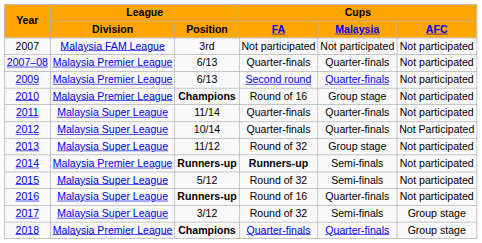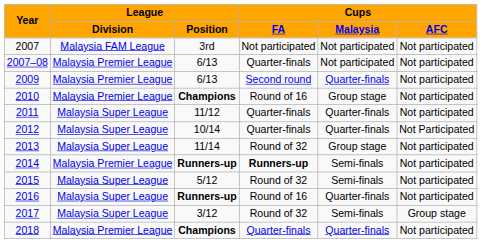 <table class="wikitable">
 <tr>
 <th rowspan="2" style="background:orange; color:black; text-align:center">Year</th>
 <th colspan="2" style="background:orange; color:black; text-align:center">League</th>
 <th colspan="3" style="background:orange; color:black; text-align:center">Cups</th>
 </tr>
 <tr>
 <th style="background:Orange">Division</th>
 <th style="background:Orange"><span> Position</span></th>
 <th style="background:Orange"><span> <a href='#'>FA</a></span></th>
 <th style="background:Orange"><span> <a href='#'>Malaysia</a></span></th>
 <th style="background:Orange"><span> <a href='#'>AFC</a></span></th>
 </tr>
 <tr>
 <td style="vertical-align:middle; text-align:center;">2007</td>
 <td style="vertical-align:middle; text-align:center;"><a href='#'>Malaysia FAM League</a></td>
 <td style="vertical-align:middle; text-align:center;">3rd</td>
 <td style="vertical-align:middle; text-align:center;">Not participated</td>
 <td style="vertical-align:middle; text-align:center;">Not participated</td>
 <td style="vertical-align:middle; text-align:center;">Not participated</td>
 </tr>
 <tr>
 <td style="vertical-align:middle; text-align:center;"><a href='#'>2007–08</a></td>
 <td style="vertical-align:middle; text-align:center;"><a href='#'>Malaysia Premier League</a></td>
 <td style="vertical-align:middle; text-align:center;">6/13</td>
 <td style="vertical-align:middle; text-align:center;">Quarter-finals</td>
-<td style="vertical-align:middle; text-align:center;">Quarter-finals</td>
+<td style="vertical-align:middle; text-align:center;">Not participated</td>
 <td style="vertical-align:middle; text-align:center;">Not participated</td>
 </tr>
 <tr>
 <td style="vertical-align:middle; text-align:center;"><a href='#'>2009</a></td>
 <td style="vertical-align:middle; text-align:center;"><a href='#'>Malaysia Premier League</a></td>
 <td style="vertical-align:middle; text-align:center;">6/13</td>
 <td style="vertical-align:middle; text-align:center;"><a href='#'>Second round</a></td>
 <td style="vertical-align:middle; text-align:center;"><a href='#'>Quarter-finals</a></td>
 <td style="vertical-align:middle; text-align:center;">Not participated</td>
 </tr>
 <tr>
 <td style="vertical-align:middle; text-align:center;"><a href='#'>2010</a></td>
 <td style="vertical-align:middle; text-align:center;"><a href='#'>Malaysia Premier League</a></td>
 <td style="vertical-align:middle; text-align:center;"><strong>Champions</strong></td>
 <td style="vertical-align:middle; text-align:center;">Round of 16</td>
 <td style="vertical-align:middle; text-align:center;">Group stage</td>
 <td style="vertical-align:middle; text-align:center;">Not participated</td>
 </tr>
 <tr>
 <td style="vertical-align:middle; text-align:center;"><a href='#'>2011</a></td>
 <td style="vertical-align:middle; text-align:center;"><a href='#'>Malaysia Super League</a></td>
-<td style="vertical-align:middle; text-align:center;">11/14</td>
+<td style="vertical-align:middle; text-align:center;">11/12</td>
 <td style="vertical-align:middle; text-align:center;">Quarter-finals</td>
 <td style="vertical-align:middle; text-align:center;">Quarter-finals</td>
 <td style="vertical-align:middle; text-align:center;">Not participated</td>
 </tr>
 <tr>
 <td style="vertical-align:middle; text-align:center;"><a href='#'>2012</a></td>
 <td style="vertical-align:middle; text-align:center;"><a href='#'>Malaysia Super League</a></td>
 <td style="vertical-align:middle; text-align:center;">10/14</td>
 <td style="vertical-align:middle; text-align:center;">Quarter-finals</td>
 <td style="vertical-align:middle; text-align:center;">Quarter-finals</td>
 <td style="vertical-align:middle; text-align:center;">Not Participated</td>
 </tr>
 <tr>
 <td style="vertical-align:middle; text-align:center;"><a href='#'>2013</a></td>
 <td style="vertical-align:middle; text-align:center;"><a href='#'>Malaysia Super League</a></td>
-<td style="vertical-align:middle; text-align:center;">11/12</td>
+<td style="vertical-align:middle; text-align:center;">11/14</td>
 <td style="vertical-align:middle; text-align:center;">Round of 32</td>
 <td style="vertical-align:middle; text-align:center;">Group stage</td>
 <td style="vertical-align:middle; text-align:center;">Not participated</td>
 </tr>
 <tr>
 <td style="vertical-align:middle; text-align:center;"><a href='#'>2014</a></td>
 <td style="vertical-align:middle; text-align:center;"><a href='#'>Malaysia Premier League</a></td>
 <td style="vertical-align:middle; text-align:center;"><strong>Runners-up</strong></td>
 <td style="vertical-align:middle; text-align:center;"><strong>Runners-up</strong></td>
 <td style="vertical-align:middle; text-align:center;">Semi-finals</td>
 <td style="vertical-align:middle; text-align:center;">Not participated</td>
 </tr>
 <tr>
 <td style="vertical-align:middle; text-align:center;"><a href='#'>2015</a></td>
 <td style="vertical-align:middle; text-align:center;"><a href='#'>Malaysia Super League</a></td>
 <td style="vertical-align:middle; text-align:center;">5/12</td>
 <td style="vertical-align:middle; text-align:center;">Round of 32</td>
 <td style="vertical-align:middle; text-align:center;">Semi-finals</td>
 <td style="vertical-align:middle; text-align:center;">Not participated</td>
 </tr>
 <tr>
 <td style="vertical-align:middle; text-align:center;"><a href='#'>2016</a></td>
 <td style="vertical-align:middle; text-align:center;"><a href='#'>Malaysia Super League</a></td>
 <td style="vertical-align:middle; text-align:center;"><strong>Runners-up</strong></td>
 <td style="vertical-align:middle; text-align:center;">Round of 16</td>
 <td style="vertical-align:middle; text-align:center;">Quarter-finals</td>
 <td style="vertical-align:middle; text-align:center;">Not participated</td>
 </tr>
 <tr>
 <td style="vertical-align:middle; text-align:center;"><a href='#'>2017</a></td>
 <td style="vertical-align:middle; text-align:center;"><a href='#'>Malaysia Super League</a></td>
 <td style="vertical-align:middle; text-align:center;">3/12</td>
 <td style="vertical-align:middle; text-align:center;">Round of 32</td>
 <td style="vertical-align:middle; text-align:center;">Semi-finals</td>
 <td style="vertical-align:middle; text-align:center;">Group stage</td>
 </tr>
 <tr>
 <td style="vertical-align:middle; text-align:center;"><a href='#'>2018</a></td>
 <td style="vertical-align:middle; text-align:center;"><a href='#'>Malaysia Premier League</a></td>
 <td style="vertical-align:middle; text-align:center;"><strong>Champions</strong></td>
 <td style="vertical-align:middle; text-align:center;"><a href='#'>Quarter-finals</a></td>
 <td style="vertical-align:middle; text-align:center;"><a href='#'>Quarter-finals</a></td>
-<td style="vertical-align:middle; text-align:center;">Group stage</td>
+<td style="vertical-align:middle; text-align:center;">Not participated</td>
 </tr>
 </table>
